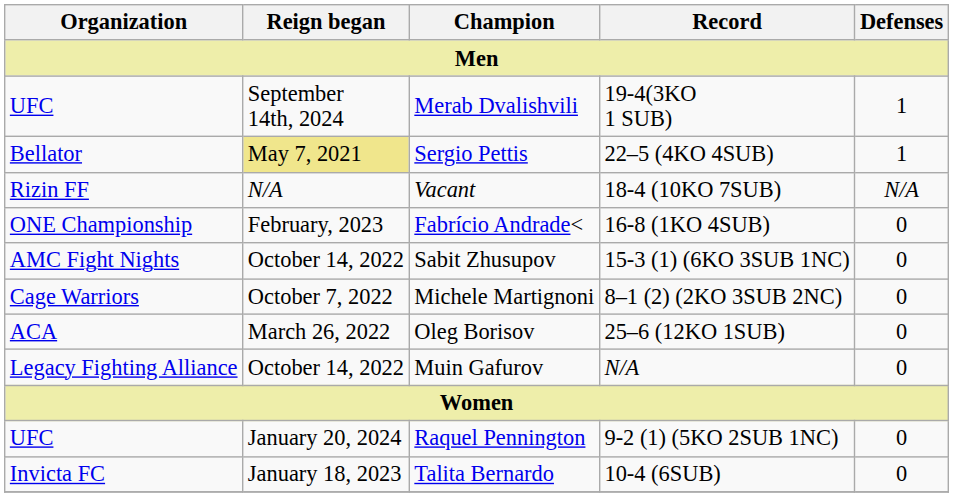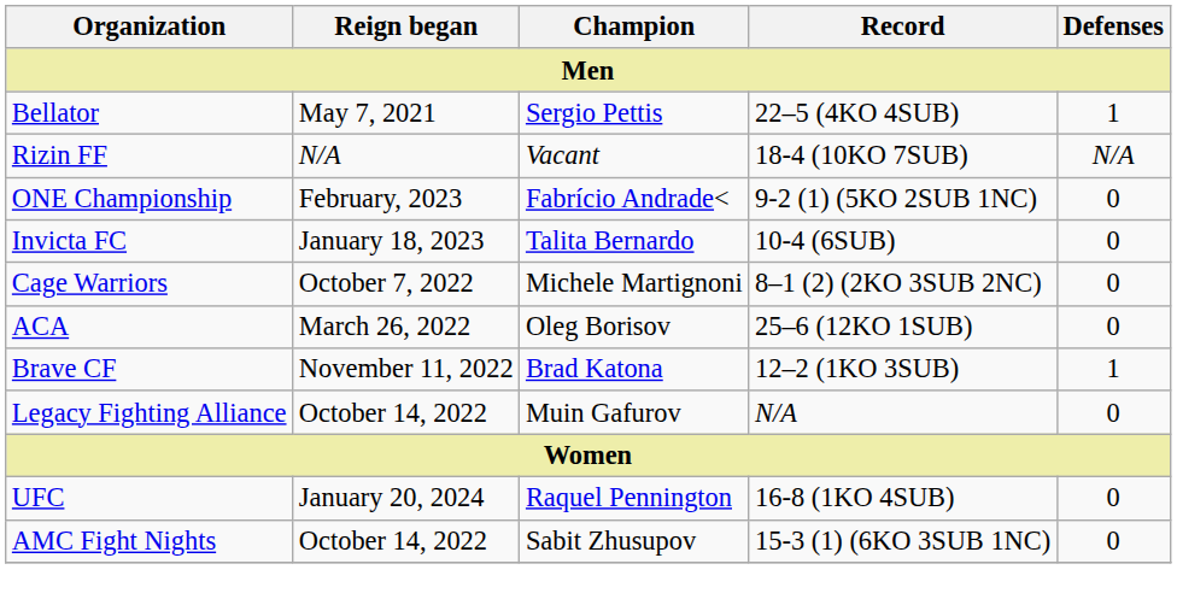 <table class="wikitable">
 <tr>
 <th>Organization</th>
 <th>Reign began</th>
 <th>Champion</th>
 <th>Record</th>
 <th>Defenses</th>
 </tr>
 <tr bgcolor="#eeeeaa">
 <td colspan=5 align="center"><strong>Men</strong></td>
 </tr>
 <tr>
-<td><a href='#'>UFC</a></td>
-<td>September<br>14th, 2024</td>
-<td><a href='#'>Merab        Dvalishvili</a></td>
-<td>19-4(3KO<br>1 SUB)</td>
-<td align=center>1</td>
-</tr>
-<tr>
 <td><a href='#'>Bellator</a></td>
-<td style="background: khaki;">May 7, 2021</td>
+<td>May 7, 2021</td>
 <td><a href='#'>Sergio Pettis</a></td>
 <td>22–5 (4KO 4SUB)</td>
 <td align=center>1</td>
 </tr>
 <tr>
 <td><a href='#'>Rizin FF</a></td>
 <td><em>N/A</em></td>
 <td> <em>Vacant</em></td>
 <td>18-4 (10KO 7SUB)</td>
 <td align=center><em>N/A</em></td>
 </tr>
 <tr>
 <td><a href='#'>ONE Championship</a></td>
 <td>February, 2023</td>
 <td><a href='#'>Fabrício Andrade</a><</td>
-<td>16-8 (1KO 4SUB)</td>
+<td>9-2 (1) (5KO 2SUB 1NC)</td>
 <td align=center>0</td>
 </tr>
 <tr>
-<td><a href='#'>AMC Fight Nights</a></td>
-<td>October 14, 2022</td>
-<td>Sabit Zhusupov</td>
-<td>15-3 (1) (6KO 3SUB 1NC)</td>
+<td><a href='#'>Invicta FC</a></td>
+<td>January 18, 2023</td>
+<td><a href='#'>Talita Bernardo</a></td>
+<td>10-4 (6SUB)</td>
 <td align=center>0</td>
 </tr>
 <tr>
 <td><a href='#'>Cage Warriors</a></td>
 <td>October 7, 2022</td>
 <td>Michele Martignoni</td>
 <td>8–1 (2) (2KO 3SUB 2NC)</td>
 <td align=center>0</td>
 </tr>
 <tr>
 <td><a href='#'>ACA</a></td>
 <td>March 26, 2022</td>
 <td>Oleg Borisov</td>
 <td>25–6 (12KO 1SUB)</td>
 <td align=center>0</td>
 </tr>
 <tr>
+<td><a href='#'>Brave CF</a></td>
+<td>November 11, 2022</td>
+<td><a href='#'>Brad Katona</a></td>
+<td>12–2 (1KO 3SUB)</td>
+<td align=center>1</td>
+</tr>
+<tr>
 <td><a href='#'>Legacy Fighting Alliance</a></td>
 <td>October 14, 2022</td>
 <td>Muin Gafurov</td>
 <td><em>N/A</em></td>
 <td align=center>0</td>
 </tr>
 <tr bgcolor="#eeeeaa">
 <td colspan=5 align="center"><strong>Women</strong></td>
 </tr>
 <tr>
 <td><a href='#'>UFC</a></td>
 <td>January 20, 2024</td>
 <td><a href='#'>Raquel Pennington</a></td>
-<td>9-2 (1) (5KO 2SUB 1NC)</td>
+<td>16-8 (1KO 4SUB)</td>
 <td align=center>0</td>
 </tr>
 <tr>
-<td><a href='#'>Invicta FC</a></td>
-<td>January 18, 2023</td>
-<td><a href='#'>Talita Bernardo</a></td>
-<td>10-4 (6SUB)</td>
+<td><a href='#'>AMC Fight Nights</a></td>
+<td>October 14, 2022</td>
+<td>Sabit Zhusupov</td>
+<td>15-3 (1) (6KO 3SUB 1NC)</td>
 <td align=center>0</td>
 </tr>
 <tr>
 </tr>
 </table>
